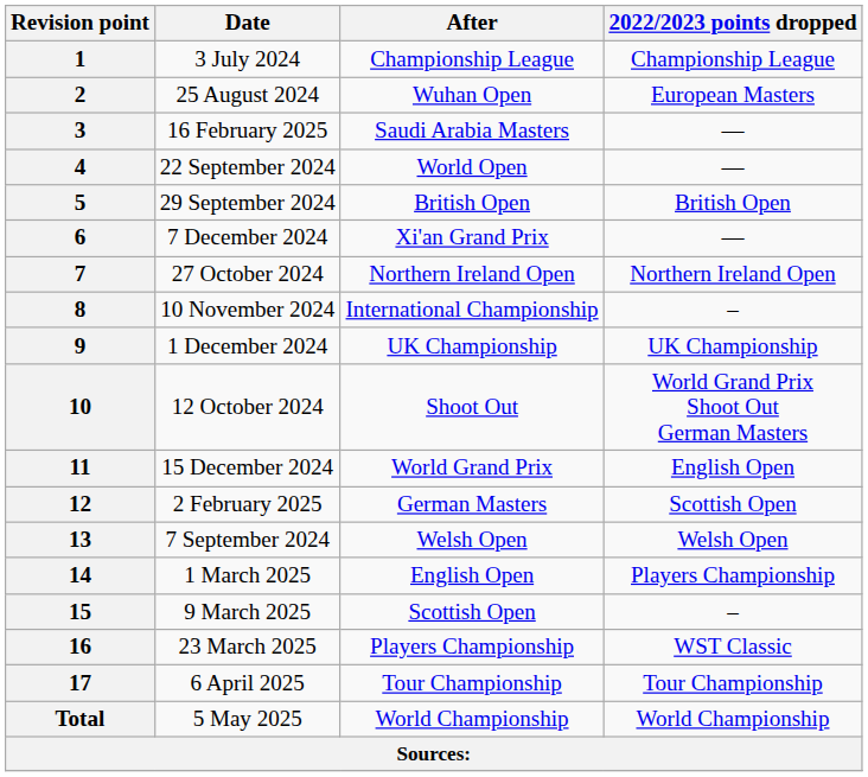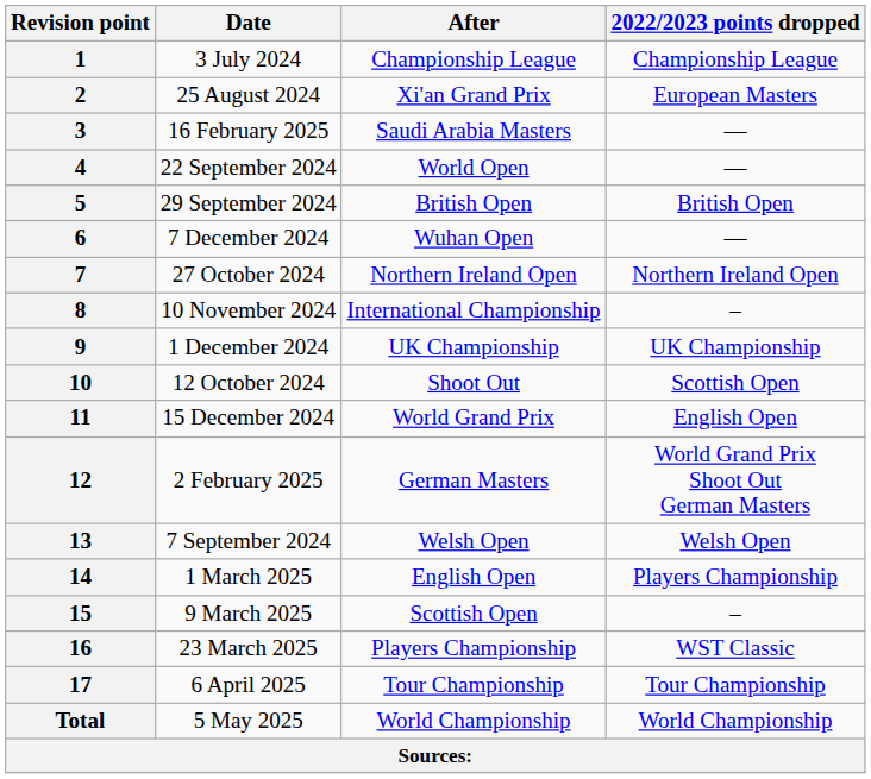 <table class="wikitable" style="text-align: center;">
 <tr>
 <th scope=column>Revision point</th>
 <th scope=column>Date</th>
 <th scope=column>After</th>
 <th scope=column><a href='#'>2022/2023 points</a> dropped</th>
 </tr>
 <tr>
 <th scope=row>1</th>
 <td>3 July 2024</td>
 <td><a href='#'>Championship League</a></td>
 <td><a href='#'>Championship League</a></td>
 </tr>
 <tr>
 <th scope=row>2</th>
 <td>25 August 2024</td>
-<td><a href='#'>Wuhan Open</a></td>
+<td><a href='#'>Xi'an Grand Prix</a></td>
 <td><a href='#'>European Masters</a></td>
 </tr>
 <tr>
 <th scope=row>3</th>
 <td>16 February 2025</td>
 <td><a href='#'>Saudi Arabia Masters</a></td>
 <td>—</td>
 </tr>
 <tr>
 <th scope=row>4</th>
 <td>22 September 2024</td>
 <td><a href='#'>World Open</a></td>
 <td>—</td>
 </tr>
 <tr>
 <th scope=row>5</th>
 <td>29 September 2024</td>
 <td><a href='#'>British Open</a></td>
 <td><a href='#'>British Open</a></td>
 </tr>
 <tr>
 <th scope=row>6</th>
 <td>7 December 2024</td>
-<td><a href='#'>Xi'an Grand Prix</a></td>
+<td><a href='#'>Wuhan Open</a></td>
 <td>—</td>
 </tr>
 <tr>
 <th scope=row>7</th>
 <td>27 October 2024</td>
 <td><a href='#'>Northern Ireland Open</a></td>
 <td><a href='#'>Northern Ireland Open</a></td>
 </tr>
 <tr>
 <th scope=row>8</th>
 <td>10 November 2024</td>
 <td><a href='#'>International Championship</a></td>
 <td>–</td>
 </tr>
 <tr>
 <th scope=row>9</th>
 <td>1 December 2024</td>
 <td><a href='#'>UK Championship</a></td>
 <td><a href='#'>UK Championship</a></td>
 </tr>
 <tr>
 <th scope=row>10</th>
 <td>12 October 2024</td>
 <td><a href='#'>Shoot Out</a></td>
-<td><a href='#'>World Grand Prix</a><br><a href='#'>Shoot Out</a><br><a href='#'>German Masters</a></td>
+<td><a href='#'>Scottish Open</a></td>
 </tr>
 <tr>
 <th scope=row>11</th>
 <td>15 December 2024</td>
 <td><a href='#'>World Grand Prix</a></td>
 <td><a href='#'>English Open</a></td>
 </tr>
 <tr>
 <th scope=row>12</th>
 <td>2 February 2025</td>
 <td><a href='#'>German Masters</a></td>
-<td><a href='#'>Scottish Open</a></td>
+<td><a href='#'>World Grand Prix</a><br><a href='#'>Shoot Out</a><br><a href='#'>German Masters</a></td>
 </tr>
 <tr>
 <th scope=row>13</th>
 <td>7 September 2024</td>
 <td><a href='#'>Welsh Open</a></td>
 <td><a href='#'>Welsh Open</a></td>
 </tr>
 <tr>
 <th scope=row>14</th>
 <td>1 March 2025</td>
 <td><a href='#'>English Open</a></td>
 <td><a href='#'>Players Championship</a></td>
 </tr>
 <tr>
 <th scope=row>15</th>
 <td>9 March 2025</td>
 <td><a href='#'>Scottish Open</a></td>
 <td>–</td>
 </tr>
 <tr>
 <th scope=row>16</th>
 <td>23 March 2025</td>
 <td><a href='#'>Players Championship</a></td>
 <td><a href='#'>WST Classic</a></td>
 </tr>
 <tr>
 <th scope=row>17</th>
 <td>6 April 2025</td>
 <td><a href='#'>Tour Championship</a></td>
 <td><a href='#'>Tour Championship</a></td>
 </tr>
 <tr>
 <th scope=row><strong>Total</strong></th>
 <td>5 May 2025</td>
 <td><a href='#'>World Championship</a></td>
 <td><a href='#'>World Championship</a></td>
 </tr>
 <tr>
 <th colspan="4" style="text-align:center; font-size:90%;">Sources:</th>
 </tr>
 <tr>
 </tr>
 </table>
